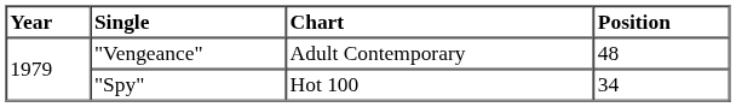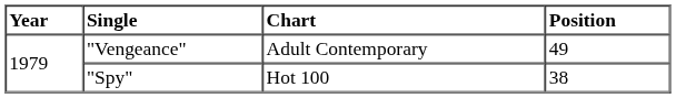 <table border=1 cellspacing=0 cellpadding=2 width="550px">
 <tr>
 <th align="left">Year</th>
 <th align="left">Single</th>
 <th align="left">Chart</th>
 <th align="left">Position</th>
 </tr>
 <tr>
 <td align="left" rowspan="2">1979</td>
 <td align="left">"Vengeance"</td>
 <td align="left">Adult Contemporary</td>
-<td align="left">48</td>
+<td align="left">49</td>
 </tr>
 <tr>
 <td align="left">"Spy"</td>
 <td align="left">Hot 100</td>
-<td align="left">34</td>
+<td align="left">38</td>
 </tr>
 <tr>
 </tr>
 </table>
